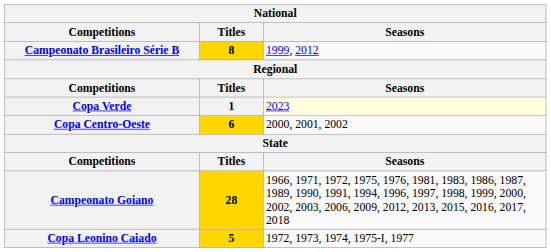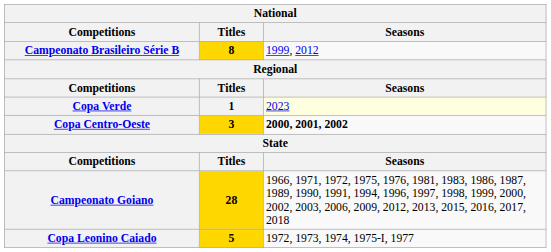 <table class="wikitable">
 <tr>
 <th colspan="3">National</th>
 </tr>
 <tr>
 <th style="width:260px">Competitions</th>
 <th style="width:80px">Titles</th>
 <th style="width:380px">Seasons</th>
 </tr>
 <tr>
 <th style="text-align:center"><a href='#'>Campeonato Brasileiro Série B</a></th>
 <td bgcolor="gold" style="text-align:center"><strong>8</strong></td>
 <td align="left"><a href='#'>1999</a>, <a href='#'>2012</a></td>
 </tr>
 <tr>
 <th colspan="3">Regional</th>
 </tr>
 <tr>
 <th>Competitions</th>
 <th>Titles</th>
 <th>Seasons</th>
 </tr>
 <tr>
 <th><a href='#'>Copa Verde</a></th>
 <th style="text-align:center"><strong>1</strong></th>
 <td align="left" style="background: lightyellow;"><a href='#'>2023</a></td>
 </tr>
 <tr>
 <th><a href='#'>Copa Centro-Oeste</a></th>
-<td bgcolor="gold" style="text-align:center"><strong>6</strong></td>
-<td align="left">2000, 2001, 2002</td>
+<td bgcolor="gold" style="text-align:center"><strong>3</strong></td>
+<td align="left"><strong>2000, 2001, 2002</strong></td>
 </tr>
 <tr>
 <th colspan="3">State</th>
 </tr>
 <tr>
 <th>Competitions</th>
 <th>Titles</th>
 <th>Seasons</th>
 </tr>
 <tr>
 <th style="text-align:center"><a href='#'>Campeonato Goiano</a></th>
 <td bgcolor="gold" style="text-align:center"><strong>28</strong></td>
 <td align="left">1966, 1971, 1972, 1975, 1976, 1981, 1983, 1986, 1987, 1989, 1990, 1991, 1994, 1996, 1997, 1998, 1999, 2000, 2002, 2003, 2006, 2009, 2012, 2013, 2015, 2016, 2017, 2018</td>
 </tr>
 <tr>
 <th style="text-align:center"><a href='#'>Copa Leonino Caiado</a></th>
 <td bgcolor="gold" style="text-align:center"><strong>5</strong></td>
 <td align="left">1972, 1973, 1974, 1975-I, 1977</td>
 </tr>
 </table>
